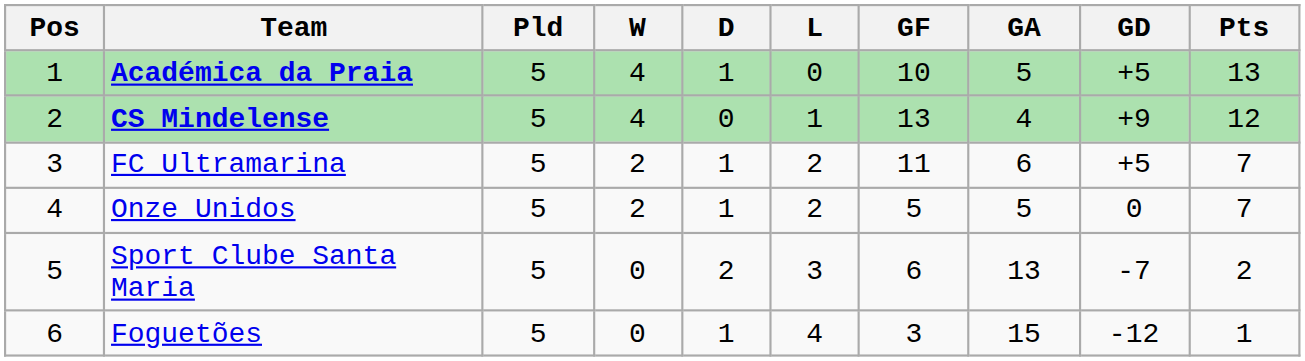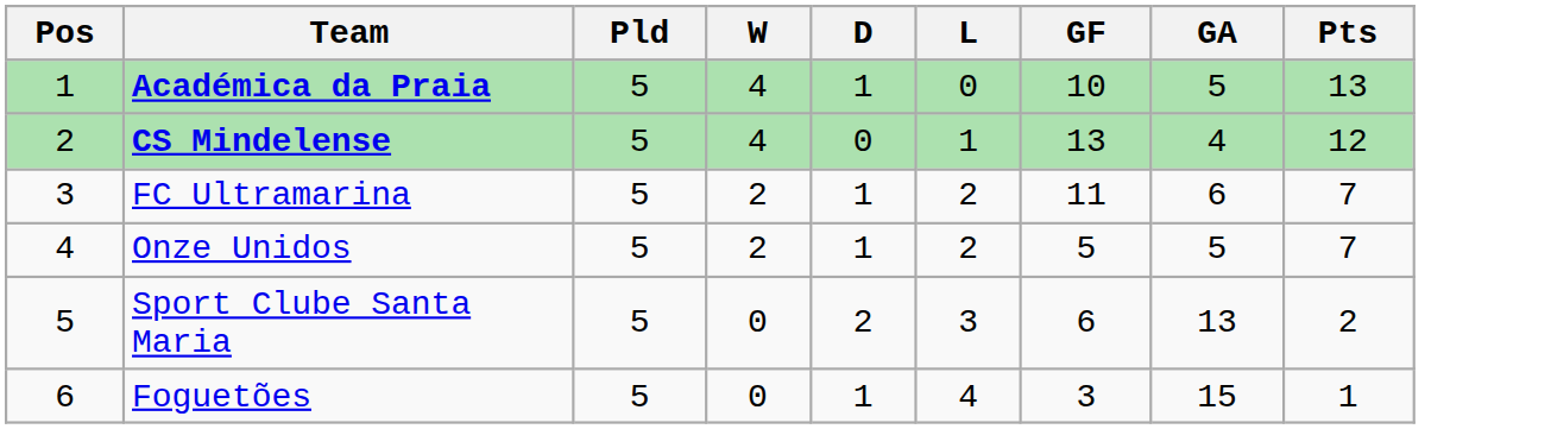 <table class="wikitable" style="text-align: center;">
 <tr>
 <th style="width: 40px;">Pos</th>
 <th style="width: 170px;">Team</th>
 <th style="width: 45px;">Pld</th>
 <th style="width: 35px;">W</th>
 <th style="width: 35px;">D</th>
 <th style="width: 35px;">L</th>
 <th style="width: 45px;">GF</th>
 <th style="width: 45px;">GA</th>
-<th style="width: 45px;">GD</th>
 <th style="width: 45px;">Pts</th>
 </tr>
 <tr style="background:#ACE1AF;">
 <td>1</td>
 <td style="text-align: left;"><strong><a href='#'>Académica da Praia</a></strong></td>
 <td>5</td>
 <td>4</td>
 <td>1</td>
 <td>0</td>
 <td>10</td>
 <td>5</td>
-<td>+5</td>
 <td>13</td>
 </tr>
 <tr style="background:#ACE1AF;">
 <td>2</td>
 <td style="text-align: left;"><strong><a href='#'>CS Mindelense</a></strong></td>
 <td>5</td>
 <td>4</td>
 <td>0</td>
 <td>1</td>
 <td>13</td>
 <td>4</td>
-<td>+9</td>
 <td>12</td>
 </tr>
 <tr>
 <td>3</td>
 <td style="text-align: left;"><a href='#'>FC Ultramarina</a></td>
 <td>5</td>
 <td>2</td>
 <td>1</td>
 <td>2</td>
 <td>11</td>
 <td>6</td>
-<td>+5</td>
 <td>7</td>
 </tr>
 <tr>
 <td>4</td>
 <td style="text-align: left;"><a href='#'>Onze Unidos</a></td>
 <td>5</td>
 <td>2</td>
 <td>1</td>
 <td>2</td>
 <td>5</td>
 <td>5</td>
-<td>0</td>
 <td>7</td>
 </tr>
 <tr>
 <td>5</td>
 <td style="text-align: left;"><a href='#'>Sport Clube Santa Maria</a></td>
 <td>5</td>
 <td>0</td>
 <td>2</td>
 <td>3</td>
 <td>6</td>
 <td>13</td>
-<td>-7</td>
 <td>2</td>
 </tr>
 <tr>
 <td>6</td>
 <td style="text-align: left;"><a href='#'>Foguetões</a></td>
 <td>5</td>
 <td>0</td>
 <td>1</td>
 <td>4</td>
 <td>3</td>
 <td>15</td>
-<td>-12</td>
 <td>1</td>
 </tr>
 </table>
